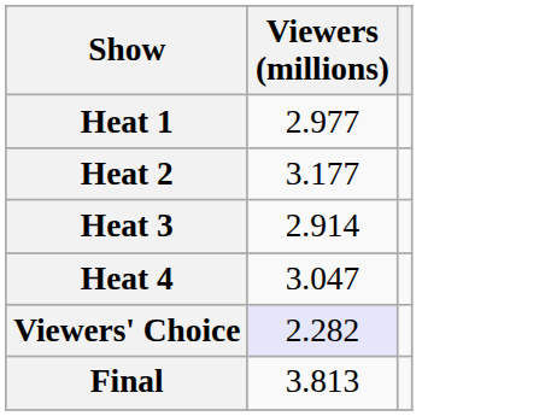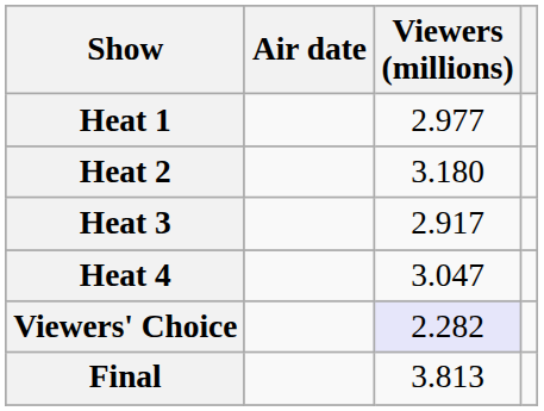 <table class="wikitable plainrowheaders sortable" style="text-align:center">
 <tr>
 <th scope="col" class="unsortable">Show</th>
+<th scope="col">Air date</th>
 <th scope="col">Viewers<br>(millions)</th>
 <th scope="col" class="unsortable"></th>
 </tr>
 <tr>
 <th scope="row">Heat 1</th>
+<td></td>
 <td>2.977</td>
 <td></td>
 </tr>
 <tr>
 <th scope="row">Heat 2</th>
-<td>3.177</td>
+<td></td>
+<td>3.180</td>
 <td></td>
 </tr>
 <tr>
 <th scope="row">Heat 3</th>
-<td>2.914</td>
+<td></td>
+<td>2.917</td>
 <td></td>
 </tr>
 <tr>
 <th scope="row">Heat 4</th>
+<td></td>
 <td>3.047</td>
 <td></td>
 </tr>
 <tr>
 <th scope="row">Viewers' Choice</th>
+<td></td>
 <td style="background: lavender;">2.282</td>
 <td></td>
 </tr>
 <tr>
 <th scope="row">Final</th>
+<td></td>
 <td>3.813</td>
 <td></td>
 </tr>
 </table>
